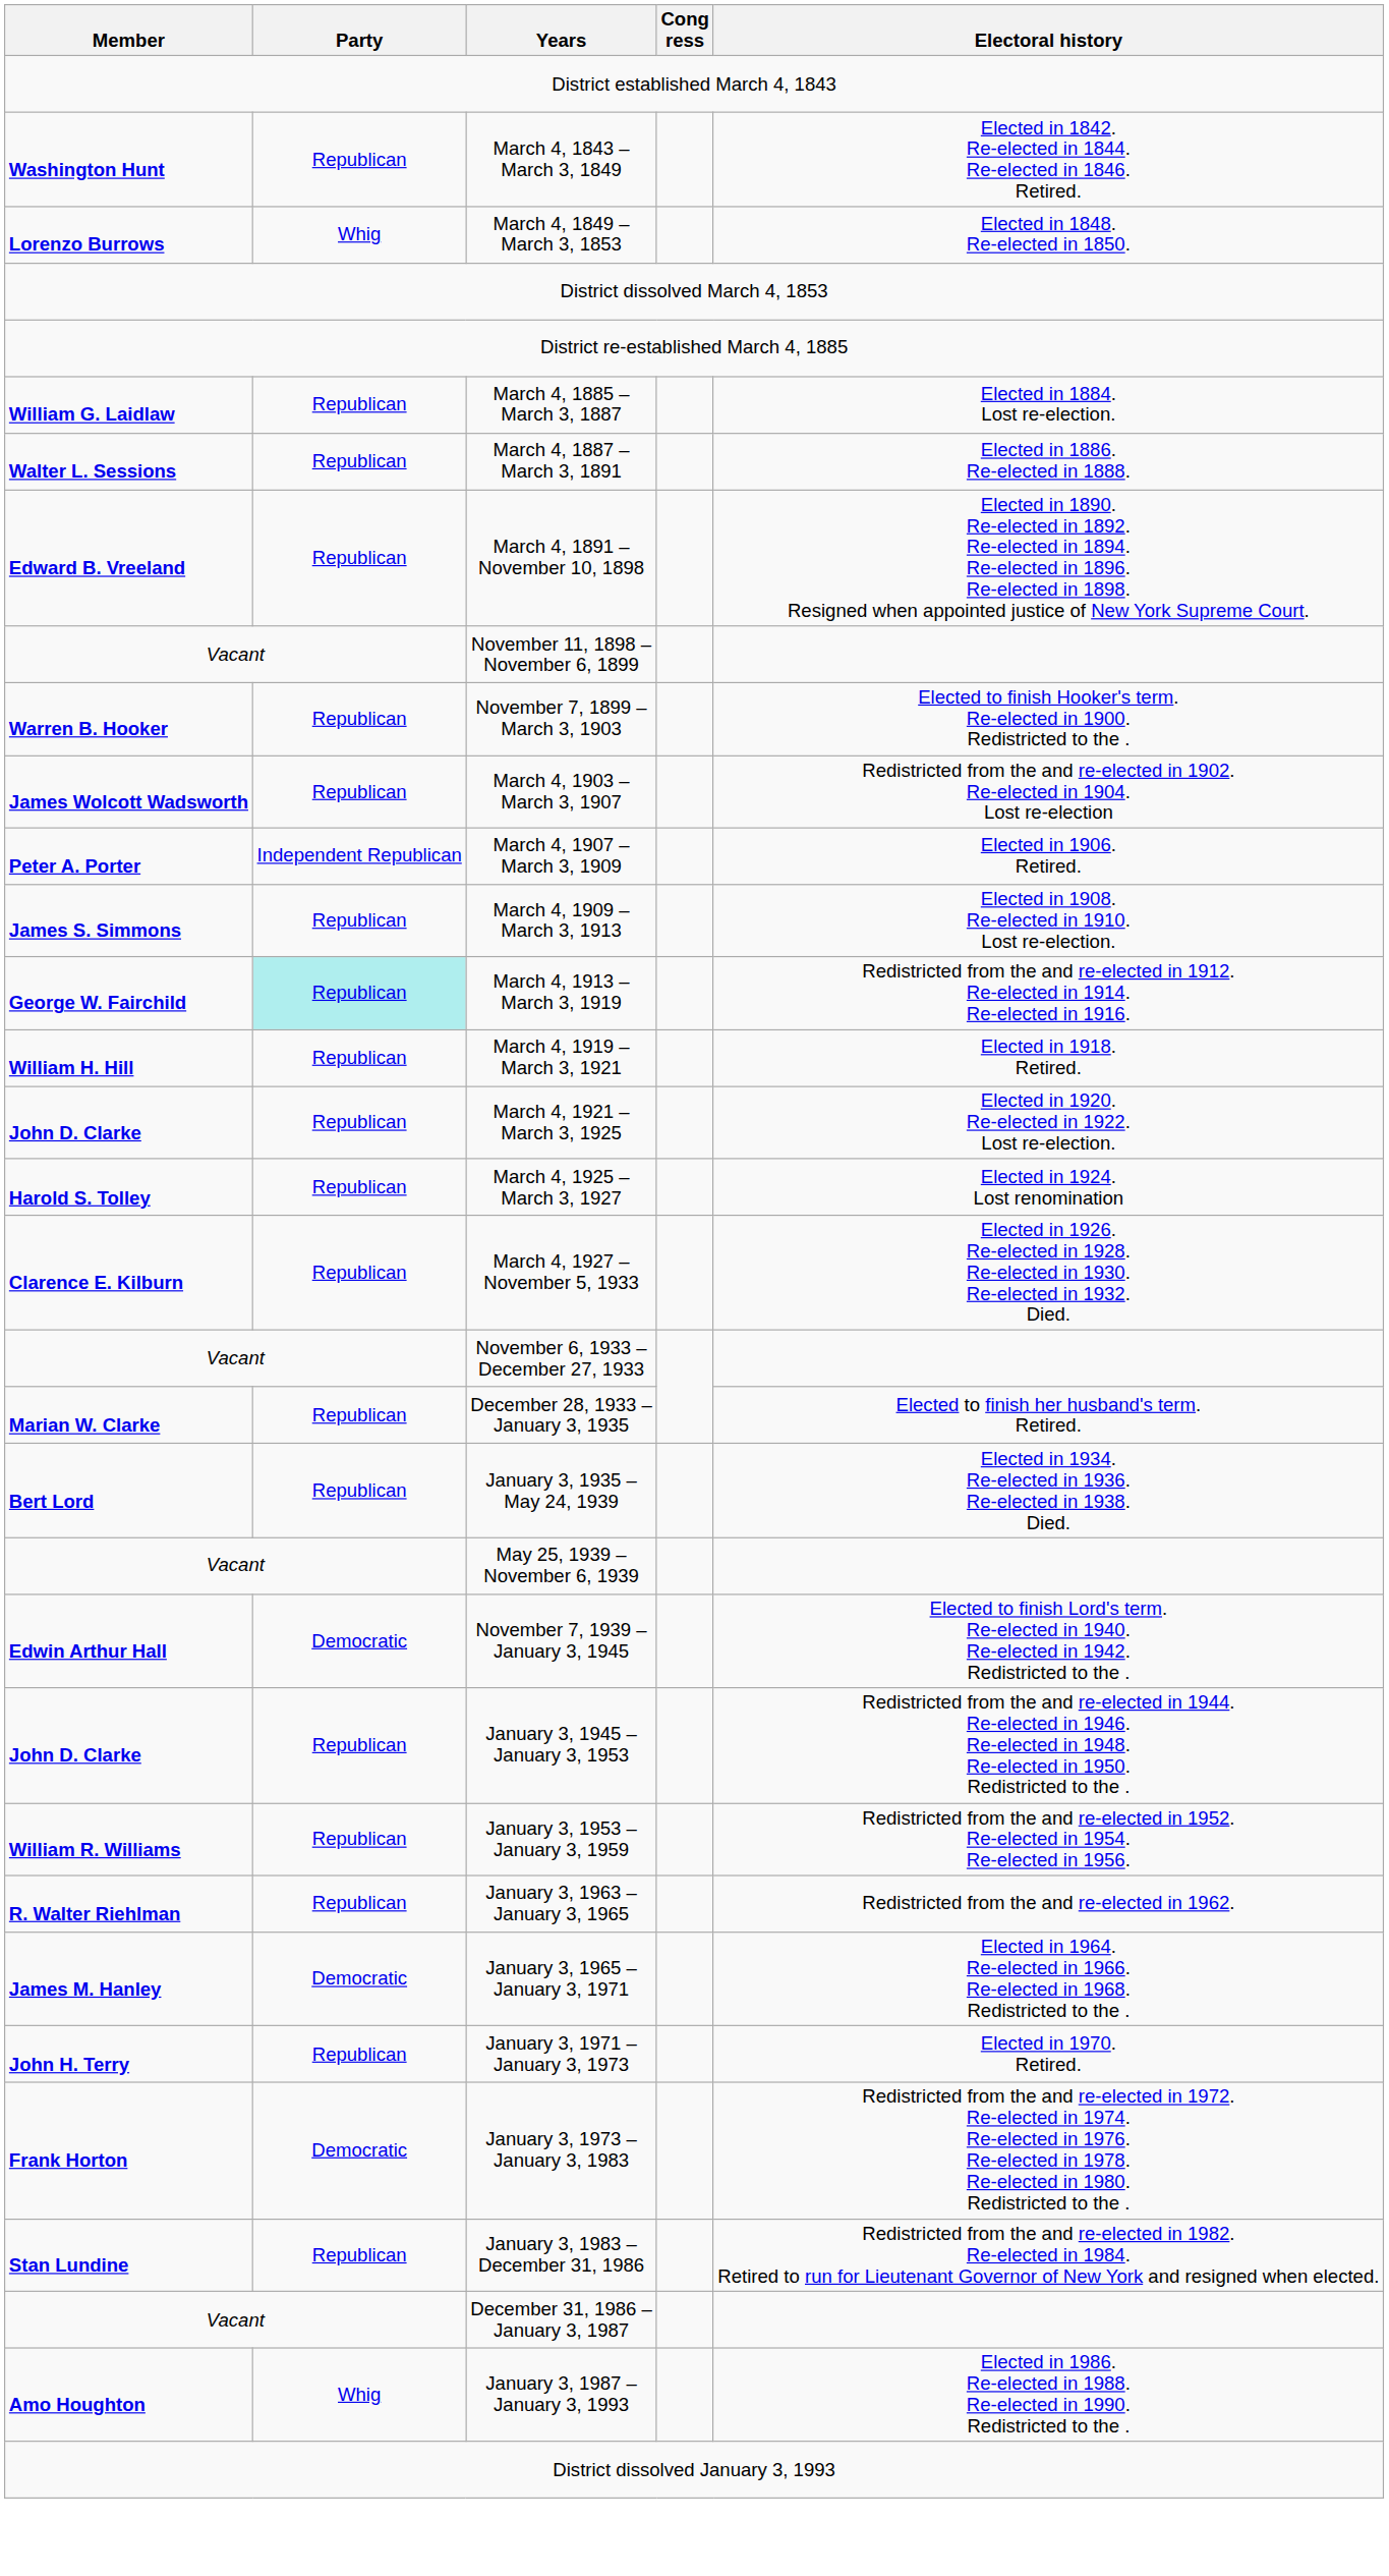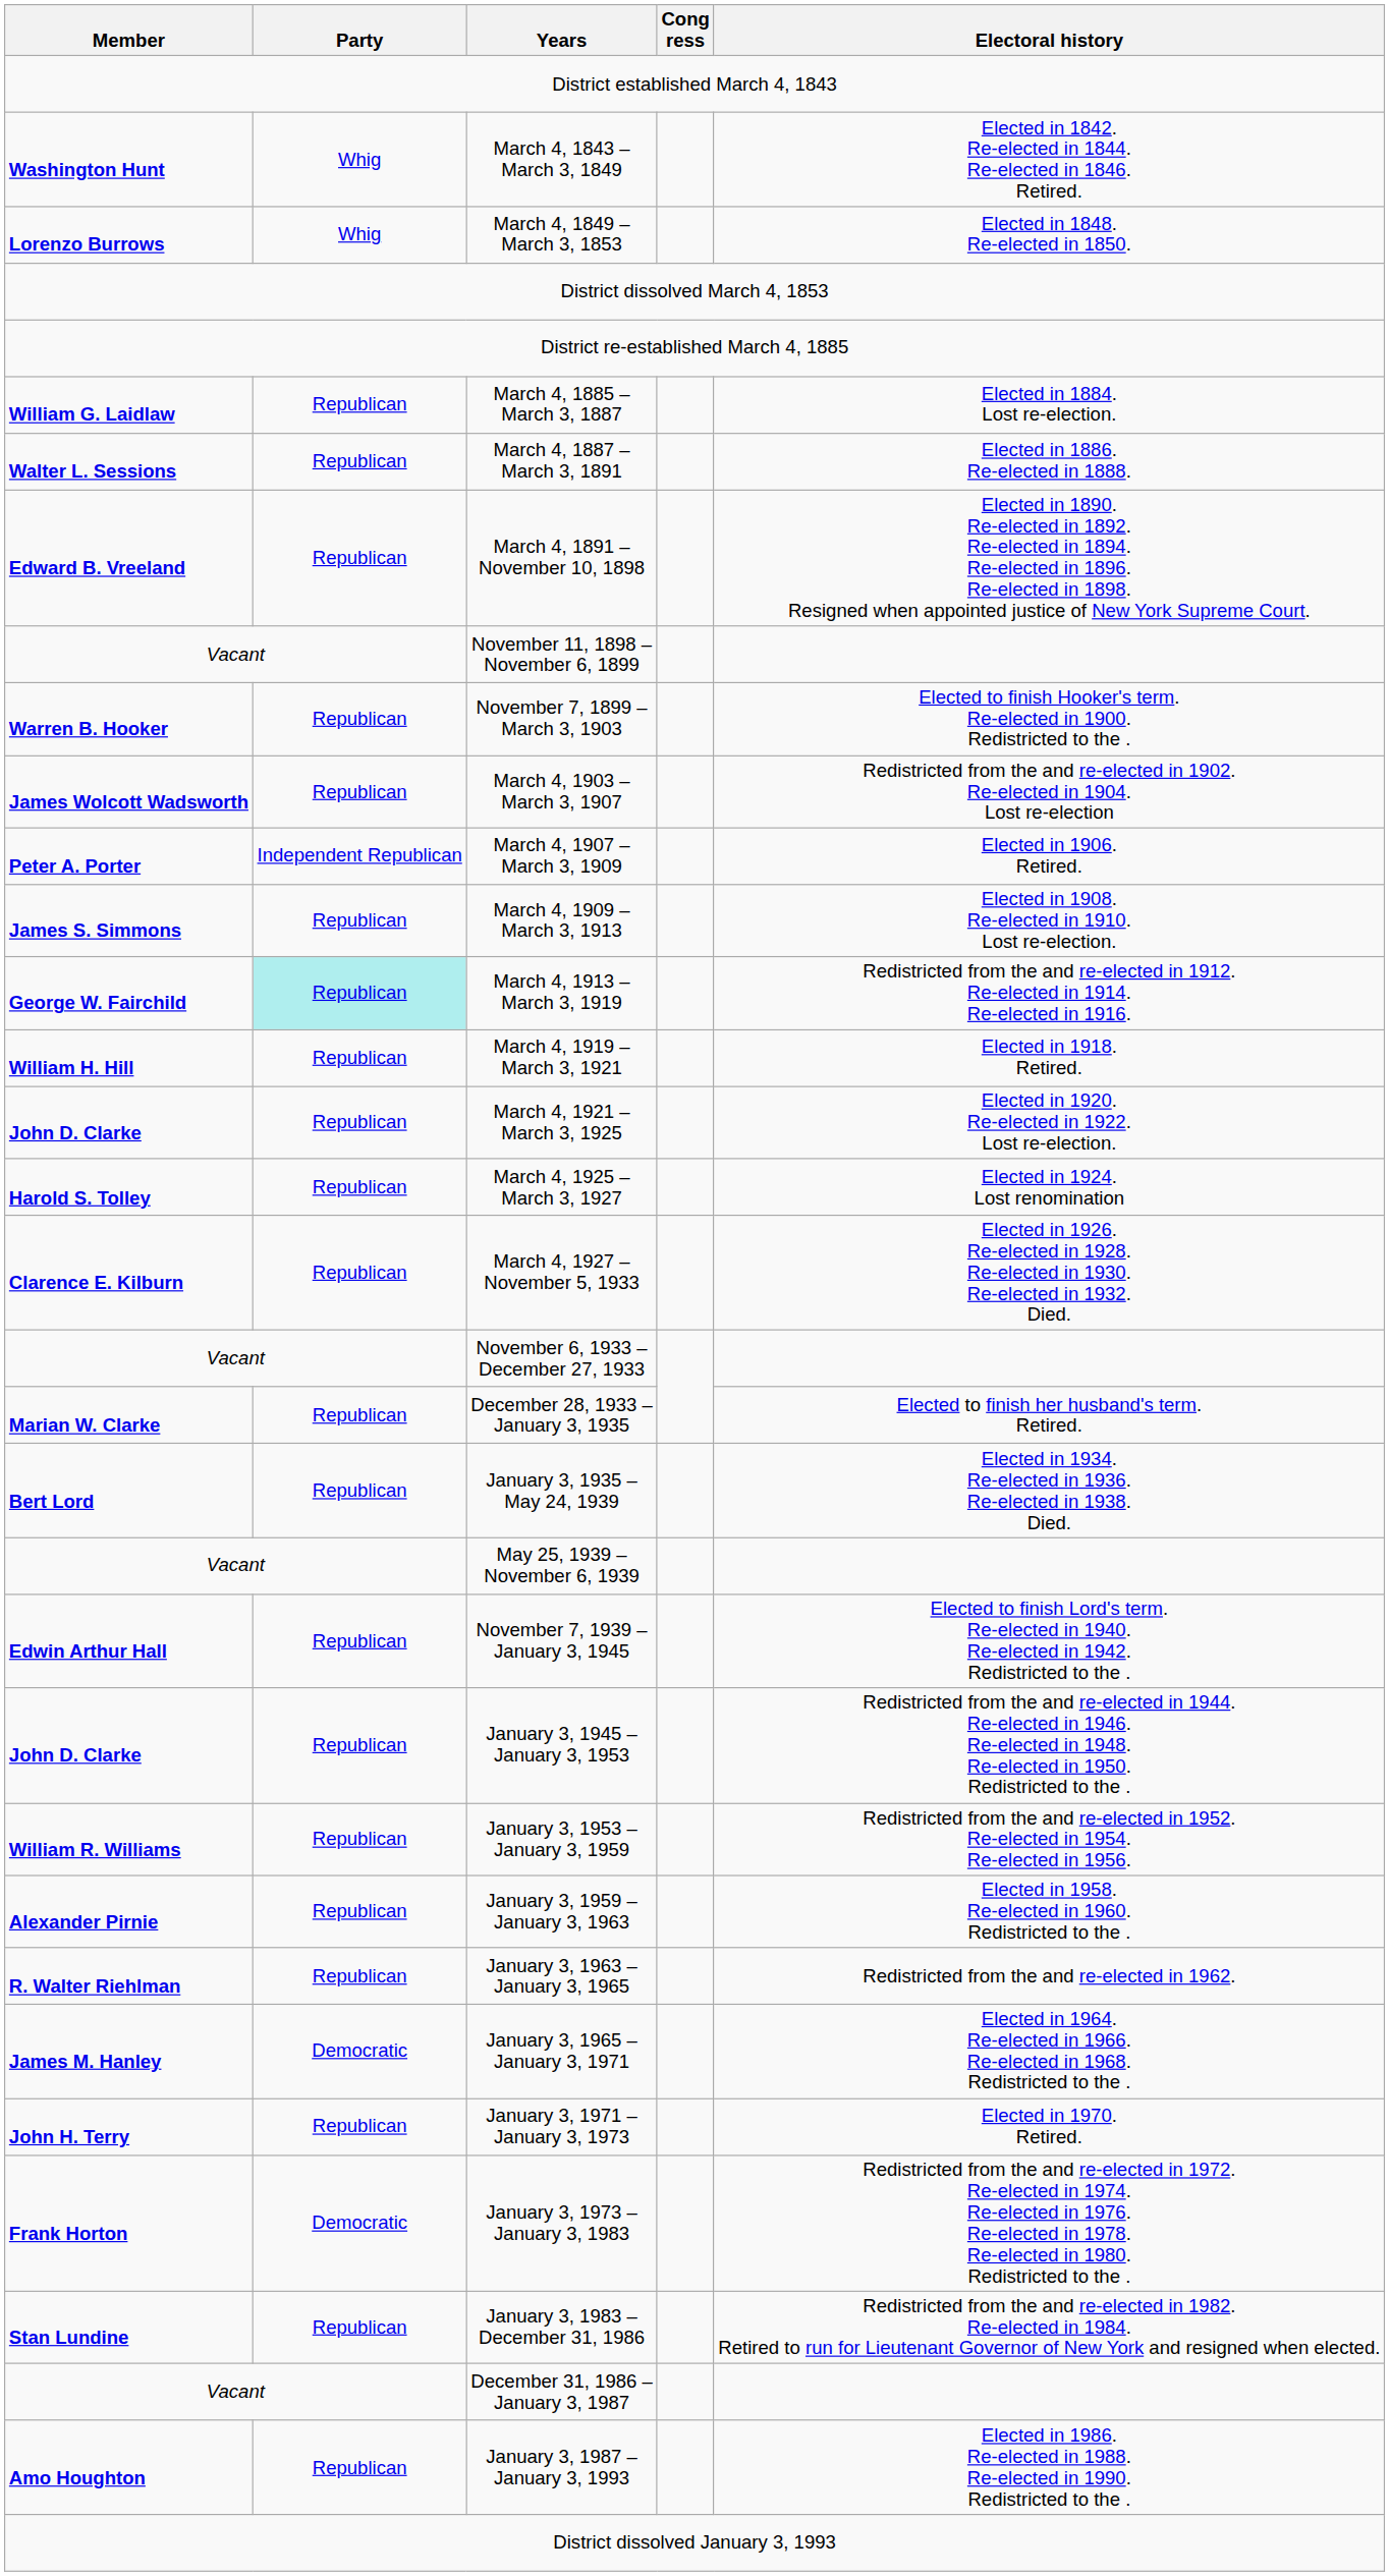 <table class=wikitable style="text-align:center">
 <tr valign=bottom>
 <th>Member</th>
 <th>Party</th>
 <th>Years</th>
 <th>Cong<br>ress</th>
 <th>Electoral history</th>
 </tr>
 <tr style="height:3em">
 <td colspan=5>District established March 4, 1843</td>
 </tr>
 <tr style="height:3em">
 <td align=left><br><strong><a href='#'>Washington Hunt</a></strong><br></td>
-<td><a href='#'>Republican</a></td>
+<td><a href='#'>Whig</a></td>
 <td nowrap>March 4, 1843 –<br>March 3, 1849</td>
 <td></td>
 <td><a href='#'>Elected in 1842</a>.<br><a href='#'>Re-elected in 1844</a>.<br><a href='#'>Re-elected in 1846</a>.<br>Retired.</td>
 </tr>
 <tr style="height:3em">
 <td align=left><br><strong><a href='#'>Lorenzo Burrows</a></strong><br></td>
 <td><a href='#'>Whig</a></td>
 <td nowrap>March 4, 1849 –<br>March 3, 1853</td>
 <td></td>
 <td><a href='#'>Elected in 1848</a>.<br><a href='#'>Re-elected in 1850</a>.<br></td>
 </tr>
 <tr style="height:3em">
 <td colspan=5>District dissolved March 4, 1853</td>
 </tr>
 <tr style="height:3em">
 <td colspan=5>District re-established March 4, 1885</td>
 </tr>
 <tr style="height:3em">
 <td align=left><br><strong><a href='#'>William G. Laidlaw</a></strong><br></td>
 <td><a href='#'>Republican</a></td>
 <td nowrap>March 4, 1885 –<br>March 3, 1887</td>
 <td></td>
 <td><a href='#'>Elected in 1884</a>.<br>Lost re-election.</td>
 </tr>
 <tr style="height:3em">
 <td align=left><br><strong><a href='#'>Walter L. Sessions</a></strong><br></td>
 <td><a href='#'>Republican</a></td>
 <td nowrap>March 4, 1887 –<br>March 3, 1891</td>
 <td></td>
 <td><a href='#'>Elected in 1886</a>.<br><a href='#'>Re-elected in 1888</a>.<br></td>
 </tr>
 <tr style="height:3em">
 <td align=left><br><strong><a href='#'>Edward B. Vreeland</a></strong><br></td>
 <td><a href='#'>Republican</a></td>
 <td nowrap>March 4, 1891 –<br>November 10, 1898</td>
 <td></td>
 <td><a href='#'>Elected in 1890</a>.<br><a href='#'>Re-elected in 1892</a>.<br><a href='#'>Re-elected in 1894</a>.<br><a href='#'>Re-elected in 1896</a>.<br><a href='#'>Re-elected in 1898</a>.<br>Resigned when appointed justice of <a href='#'>New York Supreme Court</a>.</td>
 </tr>
 <tr style="height:3em">
 <td colspan=2><em>Vacant</em></td>
 <td nowrap>November 11, 1898 –<br>November 6, 1899</td>
 <td></td>
 <td></td>
 </tr>
 <tr style="height:3em">
 <td align=left><br><strong><a href='#'>Warren B. Hooker</a></strong><br></td>
 <td><a href='#'>Republican</a></td>
 <td nowrap>November 7, 1899 –<br>March 3, 1903</td>
 <td></td>
 <td><a href='#'>Elected to finish Hooker's term</a>.<br><a href='#'>Re-elected in 1900</a>.<br>Redistricted to the .</td>
 </tr>
 <tr style="height:3em">
 <td align=left><br><strong><a href='#'>James Wolcott Wadsworth</a></strong><br></td>
 <td><a href='#'>Republican</a></td>
 <td nowrap>March 4, 1903 –<br>March 3, 1907</td>
 <td></td>
 <td>Redistricted from the  and <a href='#'>re-elected in 1902</a>.<br><a href='#'>Re-elected in 1904</a>.<br>Lost re-election</td>
 </tr>
 <tr style="height:3em">
 <td align=left><br><strong><a href='#'>Peter A. Porter</a></strong><br></td>
 <td><a href='#'>Independent Republican</a></td>
 <td nowrap>March 4, 1907 –<br>March 3, 1909</td>
 <td></td>
 <td><a href='#'>Elected in 1906</a>.<br>Retired.</td>
 </tr>
 <tr style="height:3em">
 <td align=left><br><strong><a href='#'>James S. Simmons</a></strong><br></td>
 <td><a href='#'>Republican</a></td>
 <td nowrap>March 4, 1909 –<br>March 3, 1913</td>
 <td></td>
 <td><a href='#'>Elected in 1908</a>.<br><a href='#'>Re-elected in 1910</a>.<br>Lost re-election.</td>
 </tr>
 <tr style="height:3em">
 <td align=left><br><strong><a href='#'>George W. Fairchild</a></strong><br></td>
 <td style="background: paleturquoise;"><a href='#'>Republican</a></td>
 <td nowrap>March 4, 1913 –<br>March 3, 1919</td>
 <td></td>
 <td>Redistricted from the  and <a href='#'>re-elected in 1912</a>.<br><a href='#'>Re-elected in 1914</a>.<br><a href='#'>Re-elected in 1916</a>.<br></td>
 </tr>
 <tr style="height:3em">
 <td align=left><br><strong><a href='#'>William H. Hill</a></strong><br></td>
 <td><a href='#'>Republican</a></td>
 <td nowrap>March 4, 1919 –<br>March 3, 1921</td>
 <td></td>
 <td><a href='#'>Elected in 1918</a>.<br>Retired.</td>
 </tr>
 <tr style="height:3em">
 <td align=left><br><strong><a href='#'>John D. Clarke</a></strong><br></td>
 <td><a href='#'>Republican</a></td>
 <td nowrap>March 4, 1921 –<br>March 3, 1925</td>
 <td></td>
 <td><a href='#'>Elected in 1920</a>.<br><a href='#'>Re-elected in 1922</a>.<br>Lost re-election.</td>
 </tr>
 <tr style="height:3em">
 <td align=left><br><strong><a href='#'>Harold S. Tolley</a></strong><br></td>
 <td><a href='#'>Republican</a></td>
 <td nowrap>March 4, 1925 –<br>March 3, 1927</td>
 <td></td>
 <td><a href='#'>Elected in 1924</a>.<br>Lost renomination</td>
 </tr>
 <tr style="height:3em">
 <td align=left><br><strong><a href='#'>Clarence E. Kilburn</a></strong><br></td>
 <td><a href='#'>Republican</a></td>
 <td nowrap>March 4, 1927 –<br>November 5, 1933</td>
 <td></td>
 <td><a href='#'>Elected in 1926</a>.<br><a href='#'>Re-elected in 1928</a>.<br><a href='#'>Re-elected in 1930</a>.<br><a href='#'>Re-elected in 1932</a>.<br>Died.</td>
 </tr>
 <tr style="height:3em">
 <td colspan=2><em>Vacant</em></td>
 <td nowrap>November 6, 1933 –<br>December 27, 1933</td>
 <td rowspan=2></td>
 <td></td>
 </tr>
 <tr style="height:3em">
 <td align=left><br><strong><a href='#'>Marian W. Clarke</a></strong><br></td>
 <td><a href='#'>Republican</a></td>
 <td nowrap>December 28, 1933 –<br>January 3, 1935</td>
 <td><a href='#'>Elected</a> to <a href='#'>finish her husband's term</a>.<br>Retired.</td>
 </tr>
 <tr style="height:3em">
 <td align=left><br><strong><a href='#'>Bert Lord</a></strong><br></td>
 <td><a href='#'>Republican</a></td>
 <td nowrap>January 3, 1935 –<br>May 24, 1939</td>
 <td></td>
 <td><a href='#'>Elected in 1934</a>.<br><a href='#'>Re-elected in 1936</a>.<br><a href='#'>Re-elected in 1938</a>.<br>Died.</td>
 </tr>
 <tr style="height:3em">
 <td colspan=2><em>Vacant</em></td>
 <td nowrap>May 25, 1939 –<br>November 6, 1939</td>
 <td></td>
 <td></td>
 </tr>
 <tr style="height:3em">
 <td align=left><br><strong><a href='#'>Edwin Arthur Hall</a></strong><br></td>
-<td><a href='#'>Democratic</a></td>
+<td><a href='#'>Republican</a></td>
 <td nowrap>November 7, 1939 –<br>January 3, 1945</td>
 <td></td>
 <td><a href='#'>Elected to finish Lord's term</a>.<br><a href='#'>Re-elected in 1940</a>.<br><a href='#'>Re-elected in 1942</a>.<br>Redistricted to the .</td>
 </tr>
 <tr style="height:3em">
 <td align=left><br><strong><a href='#'>John D. Clarke</a></strong><br></td>
 <td><a href='#'>Republican</a></td>
 <td nowrap>January 3, 1945 –<br>January 3, 1953</td>
 <td></td>
 <td>Redistricted from the  and <a href='#'>re-elected in 1944</a>.<br><a href='#'>Re-elected in 1946</a>.<br><a href='#'>Re-elected in 1948</a>.<br><a href='#'>Re-elected in 1950</a>.<br>Redistricted to the .</td>
 </tr>
 <tr style="height:3em">
 <td align=left><br><strong><a href='#'>William R. Williams</a></strong><br></td>
 <td><a href='#'>Republican</a></td>
 <td nowrap>January 3, 1953 –<br>January 3, 1959</td>
 <td></td>
 <td>Redistricted from the  and <a href='#'>re-elected in 1952</a>.<br><a href='#'>Re-elected in 1954</a>.<br><a href='#'>Re-elected in 1956</a>.<br></td>
+</tr>
+<tr style="height:3em">
+<td align=left><br><strong><a href='#'>Alexander Pirnie</a></strong><br></td>
+<td><a href='#'>Republican</a></td>
+<td nowrap>January 3, 1959 –<br>January 3, 1963</td>
+<td></td>
+<td><a href='#'>Elected in 1958</a>.<br><a href='#'>Re-elected in 1960</a>.<br>Redistricted to the .</td>
 </tr>
 <tr style="height:3em">
 <td align=left><br><strong><a href='#'>R. Walter Riehlman</a></strong><br></td>
 <td><a href='#'>Republican</a></td>
 <td nowrap>January 3, 1963 –<br>January 3, 1965</td>
 <td></td>
 <td>Redistricted from the  and <a href='#'>re-elected in 1962</a>.<br></td>
 </tr>
 <tr style="height:3em">
 <td align=left><br><strong><a href='#'>James M. Hanley</a></strong><br></td>
 <td><a href='#'>Democratic</a></td>
 <td nowrap>January 3, 1965 –<br>January 3, 1971</td>
 <td></td>
 <td><a href='#'>Elected in 1964</a>.<br><a href='#'>Re-elected in 1966</a>.<br><a href='#'>Re-elected in 1968</a>.<br>Redistricted to the .</td>
 </tr>
 <tr style="height:3em">
 <td align=left><br><strong><a href='#'>John H. Terry</a></strong><br></td>
 <td><a href='#'>Republican</a></td>
 <td nowrap>January 3, 1971 –<br>January 3, 1973</td>
 <td></td>
 <td><a href='#'>Elected in 1970</a>.<br>Retired.</td>
 </tr>
 <tr style="height:3em">
 <td align=left><br><strong><a href='#'>Frank Horton</a></strong><br></td>
 <td><a href='#'>Democratic</a></td>
 <td nowrap>January 3, 1973 –<br>January 3, 1983</td>
 <td></td>
 <td>Redistricted from the  and <a href='#'>re-elected in 1972</a>.<br><a href='#'>Re-elected in 1974</a>.<br><a href='#'>Re-elected in 1976</a>.<br><a href='#'>Re-elected in 1978</a>.<br><a href='#'>Re-elected in 1980</a>.<br>Redistricted to the .</td>
 </tr>
 <tr style="height:3em">
 <td align=left><br><strong><a href='#'>Stan Lundine</a></strong><br></td>
 <td><a href='#'>Republican</a></td>
 <td nowrap>January 3, 1983 –<br>December 31, 1986</td>
 <td></td>
 <td>Redistricted from the  and <a href='#'>re-elected in 1982</a>.<br><a href='#'>Re-elected in 1984</a>.<br>Retired to <a href='#'>run for Lieutenant Governor of New York</a> and resigned when elected.</td>
 </tr>
 <tr style="height:3em">
 <td colspan=2><em>Vacant</em></td>
 <td nowrap>December 31, 1986 –<br>January 3, 1987</td>
 <td></td>
 <td></td>
 </tr>
 <tr style="height:3em">
 <td align=left><br><strong><a href='#'>Amo Houghton</a></strong><br></td>
-<td><a href='#'>Whig</a></td>
+<td><a href='#'>Republican</a></td>
 <td nowrap>January 3, 1987 –<br>January 3, 1993</td>
 <td></td>
 <td><a href='#'>Elected in 1986</a>.<br><a href='#'>Re-elected in 1988</a>.<br><a href='#'>Re-elected in 1990</a>.<br>Redistricted to the .</td>
 </tr>
 <tr style="height:3em">
 <td colspan=5>District dissolved January 3, 1993</td>
 </tr>
 </table>
